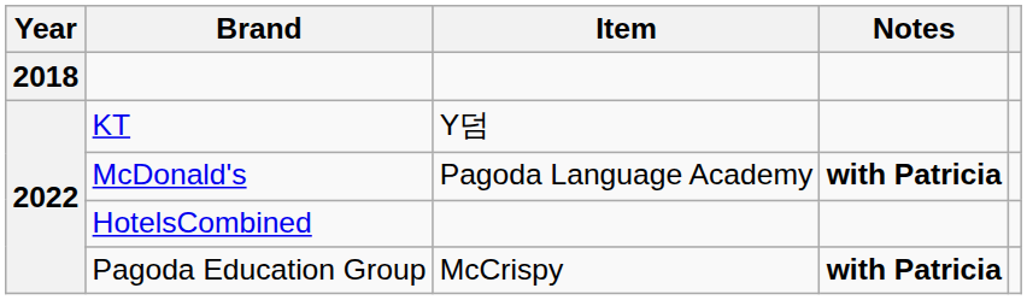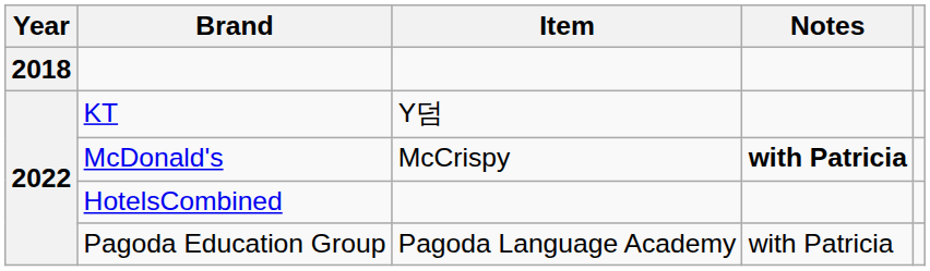 <table class="wikitable plainrowheaders">
 <tr>
 <th scope="col">Year</th>
 <th scope="col">Brand</th>
 <th scope="col">Item</th>
 <th scope="col">Notes</th>
 <th scope="col"></th>
 </tr>
 <tr>
 <th scope="row">2018</th>
 <td></td>
 <td></td>
 <td></td>
 <td></td>
 </tr>
 <tr>
 <th scope="row" rowspan="4">2022</th>
 <td><a href='#'>KT</a></td>
 <td>Y덤</td>
 <td></td>
 <td></td>
 </tr>
 <tr>
 <td><a href='#'>McDonald's</a></td>
-<td>Pagoda Language Academy</td>
+<td>McCrispy</td>
 <td><strong>with Patricia</strong></td>
 </tr>
 <tr>
 <td><a href='#'>HotelsCombined</a></td>
 <td></td>
 <td></td>
 <td></td>
 </tr>
 <tr>
 <td>Pagoda Education Group</td>
-<td>McCrispy</td>
-<td><strong>with Patricia</strong></td>
+<td>Pagoda Language Academy</td>
+<td>with Patricia</td>
 <td></td>
 </tr>
 </table>
